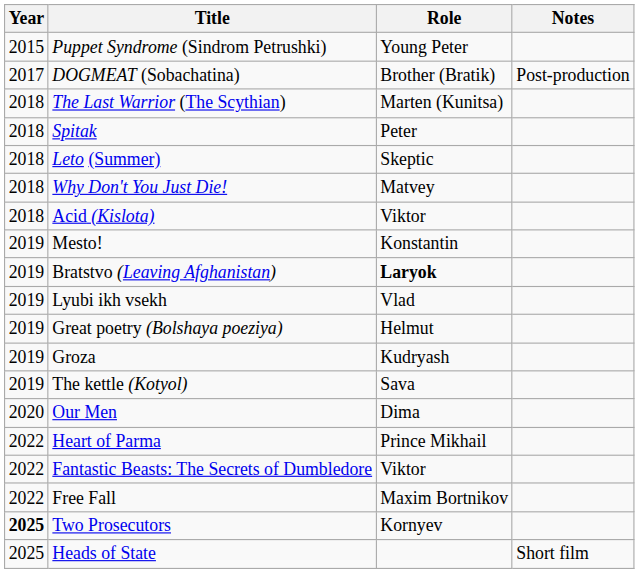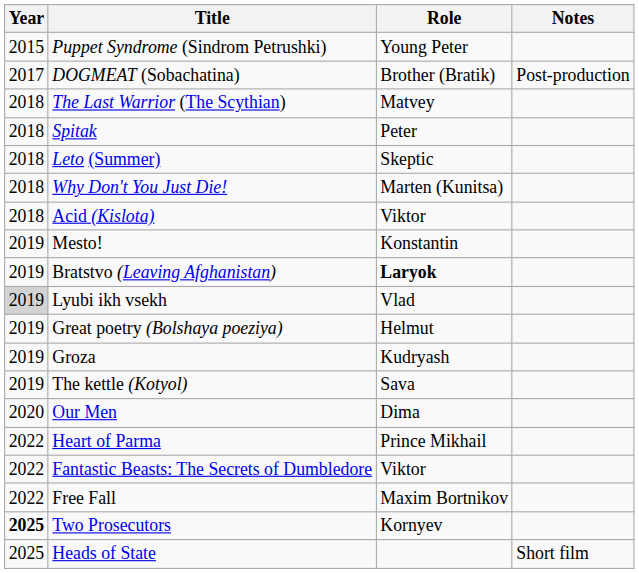 <table class="wikitable sortable">
 <tr>
 <th>Year</th>
 <th>Title</th>
 <th>Role</th>
 <th class="unsortable">Notes</th>
 </tr>
 <tr>
 <td>2015</td>
 <td><em>Puppet Syndrome</em> (Sindrom Petrushki)</td>
 <td>Young Peter</td>
 <td></td>
 </tr>
 <tr>
 <td>2017</td>
 <td><em>DOGMEAT</em> (Sobachatina)</td>
 <td>Brother (Bratik)</td>
 <td>Post-production</td>
 </tr>
 <tr>
 <td>2018</td>
 <td><em><a href='#'>The Last Warrior</a></em> (<a href='#'>The Scythian</a>)</td>
-<td>Marten (Kunitsa)</td>
+<td>Matvey</td>
 <td></td>
 </tr>
 <tr>
 <td>2018</td>
 <td><em><a href='#'>Spitak</a></em></td>
 <td>Peter</td>
 <td></td>
 </tr>
 <tr>
 <td>2018</td>
 <td><em><a href='#'>Leto</a></em> <a href='#'>(Summer)</a></td>
 <td>Skeptic</td>
 <td></td>
 </tr>
 <tr>
 <td>2018</td>
 <td><em><a href='#'>Why Don't You Just Die!</a></em><em></td>
-<td>Matvey</td>
+<td>Marten (Kunitsa)</td>
 <td></td>
 </tr>
 <tr>
 <td>2018</td>
 <td><a href='#'></em>Acid<em> (Kislota)</a></td>
 <td>Viktor</td>
 <td></td>
 </tr>
 <tr>
 <td>2019</td>
 <td></em>Mesto!<em></td>
 <td>Konstantin</td>
 <td></td>
 </tr>
 <tr>
 <td>2019</td>
 <td></em>Bratstvo<em> (<a href='#'>Leaving Afghanistan</a>)</td>
 <td><strong>Laryok</strong></td>
 <td></td>
 </tr>
 <tr>
-<td>2019</td>
+<td style="background: lightgrey;">2019</td>
 <td></em>Lyubi ikh vsekh<em></td>
 <td>Vlad</td>
 <td></td>
 </tr>
 <tr>
 <td>2019</td>
 <td></em>Great poetry<em> (Bolshaya poeziya)</td>
 <td>Helmut</td>
 <td></td>
 </tr>
 <tr>
 <td>2019</td>
 <td></em>Groza<em></td>
 <td>Kudryash</td>
 <td></td>
 </tr>
 <tr>
 <td>2019</td>
 <td></em>The kettle<em> (Kotyol)</td>
 <td>Sava</td>
 <td></td>
 </tr>
 <tr>
 <td>2020</td>
 <td></em><a href='#'>Our Men</a><em></td>
 <td>Dima</td>
 <td></td>
 </tr>
 <tr>
 <td>2022</td>
 <td></em><a href='#'>Heart of Parma</a><em></td>
 <td>Prince Mikhail</td>
 <td></td>
 </tr>
 <tr>
 <td>2022</td>
 <td></em><a href='#'>Fantastic Beasts: The Secrets of Dumbledore</a><em></td>
 <td>Viktor</td>
 <td></td>
 </tr>
 <tr>
 <td>2022</td>
 <td></em>Free Fall<em></td>
 <td>Maxim Bortnikov</td>
 <td></td>
 </tr>
 <tr>
 <td><strong>2025</strong></td>
 <td></em><a href='#'>Two Prosecutors</a><em></td>
 <td>Kornyev</td>
 <td></td>
 </tr>
 <tr>
 <td>2025</td>
 <td></em><a href='#'>Heads of State</a><em></td>
 <td></td>
 <td>Short film</td>
 </tr>
 </table>
